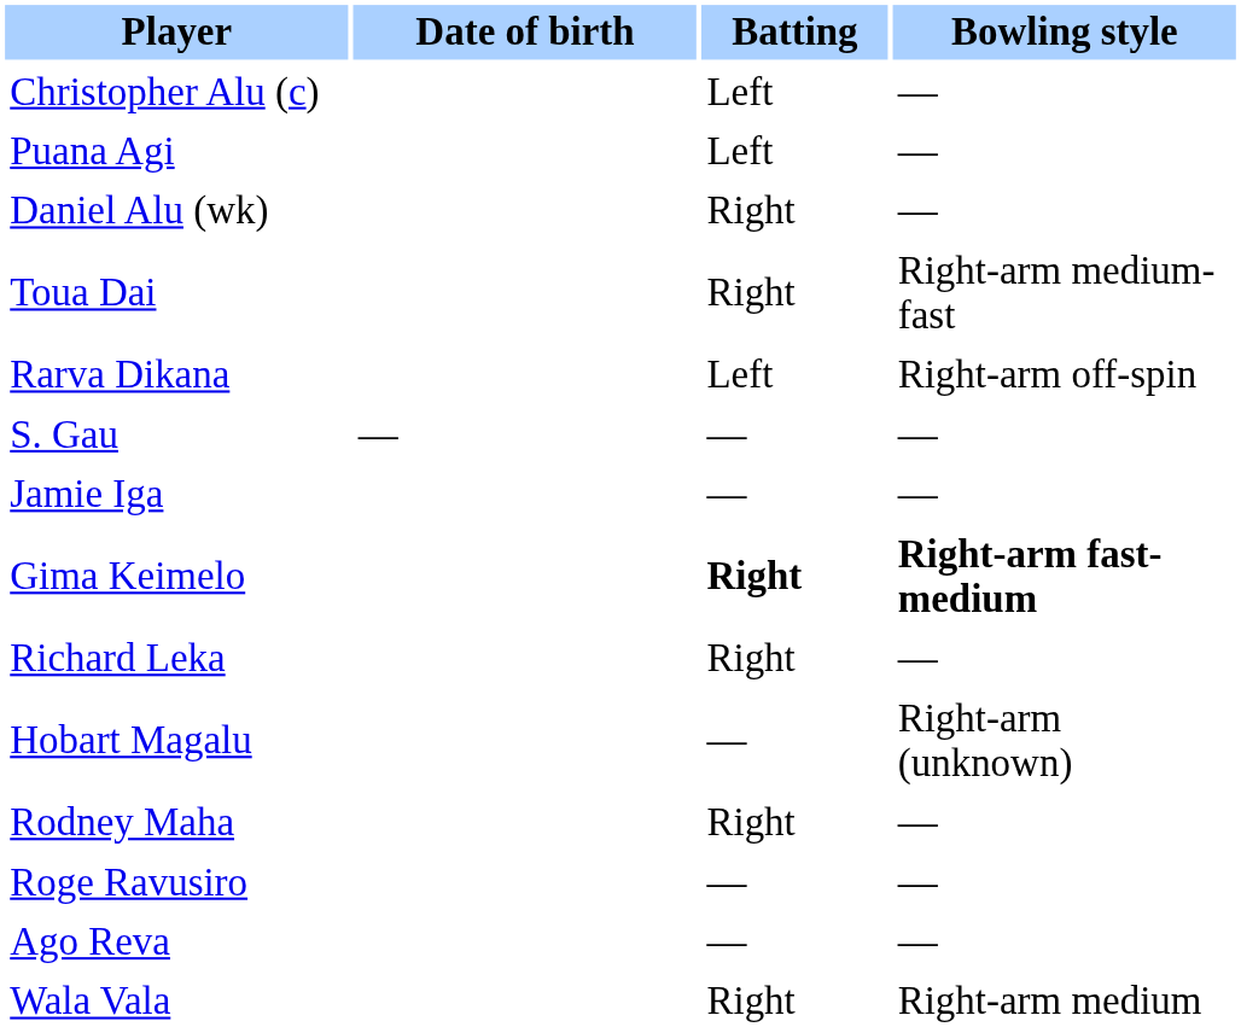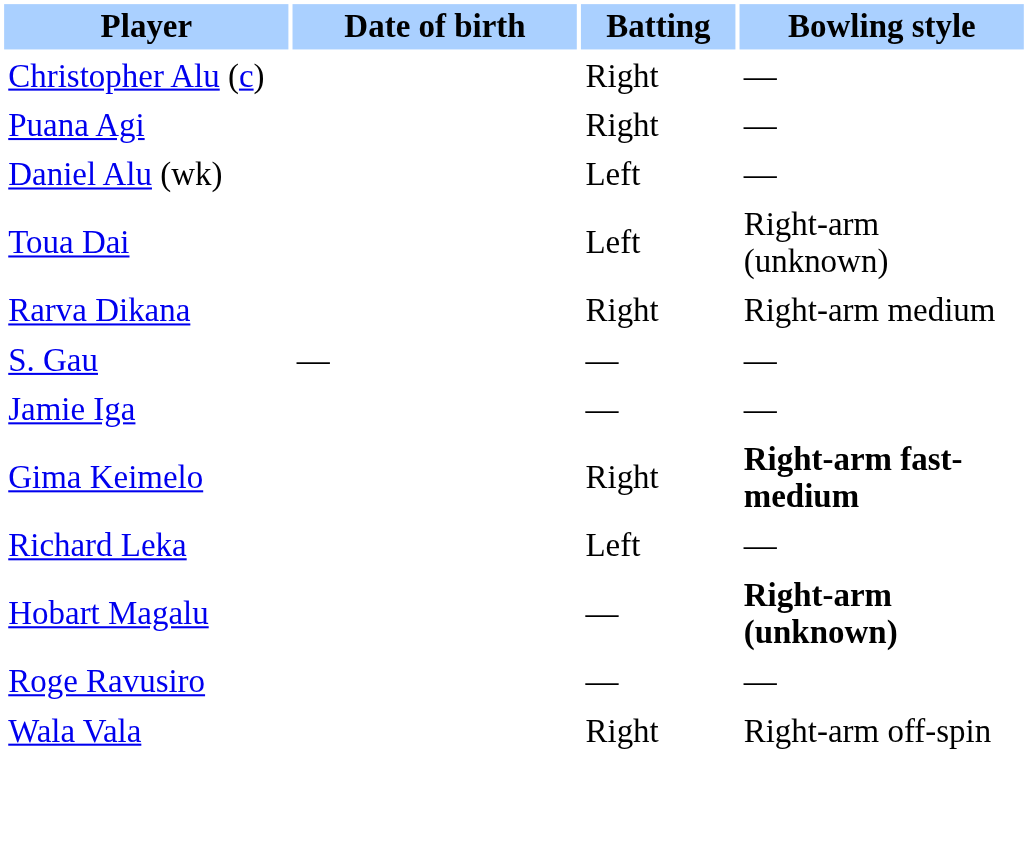 <table class="sortable" style="width:80%;" border="0" cellspacing="2" cellpadding="2">
 <tr style="background:#aad0ff;">
 <th width=20%>Player</th>
 <th width=20%>Date of birth</th>
 <th width=10%>Batting</th>
 <th width=20%>Bowling style</th>
 </tr>
 <tr>
 <td><a href='#'>Christopher Alu</a> (<a href='#'>c</a>)</td>
 <td></td>
-<td>Left</td>
+<td>Right</td>
 <td>—</td>
 </tr>
 <tr>
 <td><a href='#'>Puana Agi</a></td>
 <td></td>
-<td>Left</td>
+<td>Right</td>
 <td>—</td>
 </tr>
 <tr>
 <td><a href='#'>Daniel Alu</a> (wk)</td>
 <td></td>
-<td>Right</td>
+<td>Left</td>
 <td>—</td>
 </tr>
 <tr>
 <td><a href='#'>Toua Dai</a></td>
 <td></td>
-<td>Right</td>
-<td>Right-arm medium-fast</td>
+<td>Left</td>
+<td>Right-arm (unknown)</td>
 </tr>
 <tr>
 <td><a href='#'>Rarva Dikana</a></td>
 <td></td>
-<td>Left</td>
-<td>Right-arm off-spin</td>
+<td>Right</td>
+<td>Right-arm medium</td>
 </tr>
 <tr>
 <td><a href='#'>S. Gau</a></td>
 <td>—</td>
 <td>—</td>
 <td>—</td>
 </tr>
 <tr>
 <td><a href='#'>Jamie Iga</a></td>
 <td></td>
 <td>—</td>
 <td>—</td>
 </tr>
 <tr>
 <td><a href='#'>Gima Keimelo</a></td>
 <td></td>
-<td><strong>Right</strong></td>
+<td>Right</td>
 <td><strong>Right-arm fast-medium</strong></td>
 </tr>
 <tr>
 <td><a href='#'>Richard Leka</a></td>
 <td></td>
-<td>Right</td>
+<td>Left</td>
 <td>—</td>
 </tr>
 <tr>
 <td><a href='#'>Hobart Magalu</a></td>
 <td></td>
 <td>—</td>
-<td>Right-arm (unknown)</td>
-</tr>
-<tr>
-<td><a href='#'>Rodney Maha</a></td>
-<td></td>
-<td>Right</td>
-<td>—</td>
+<td><strong>Right-arm (unknown)</strong></td>
 </tr>
 <tr>
 <td><a href='#'>Roge Ravusiro</a></td>
 <td></td>
 <td>—</td>
 <td>—</td>
 </tr>
 <tr>
-<td><a href='#'>Ago Reva</a></td>
-<td></td>
-<td>—</td>
-<td>—</td>
-</tr>
-<tr>
 <td><a href='#'>Wala Vala</a></td>
 <td></td>
 <td>Right</td>
-<td>Right-arm medium</td>
+<td>Right-arm off-spin</td>
 </tr>
 </table>
